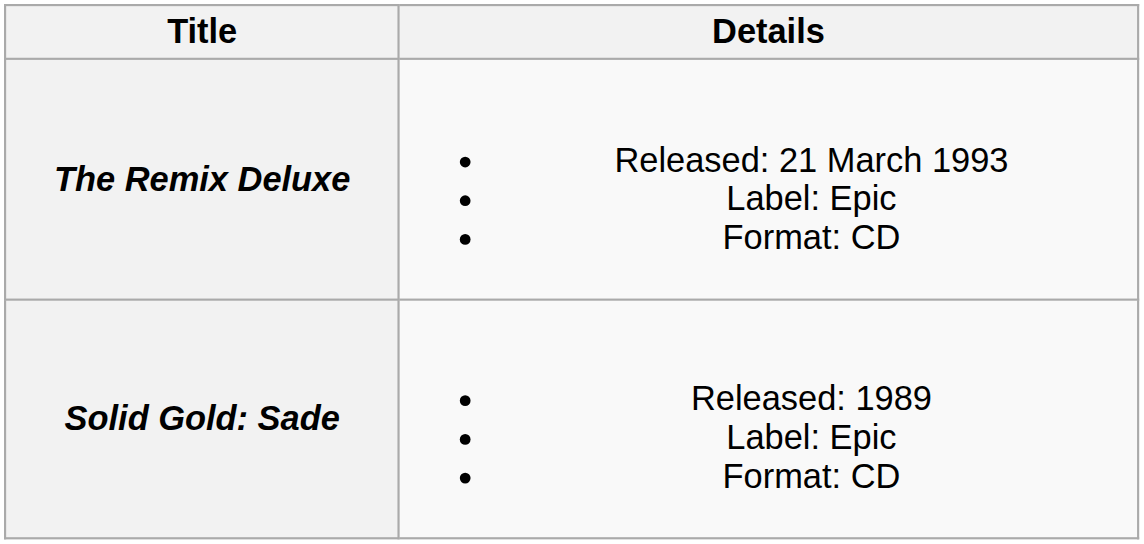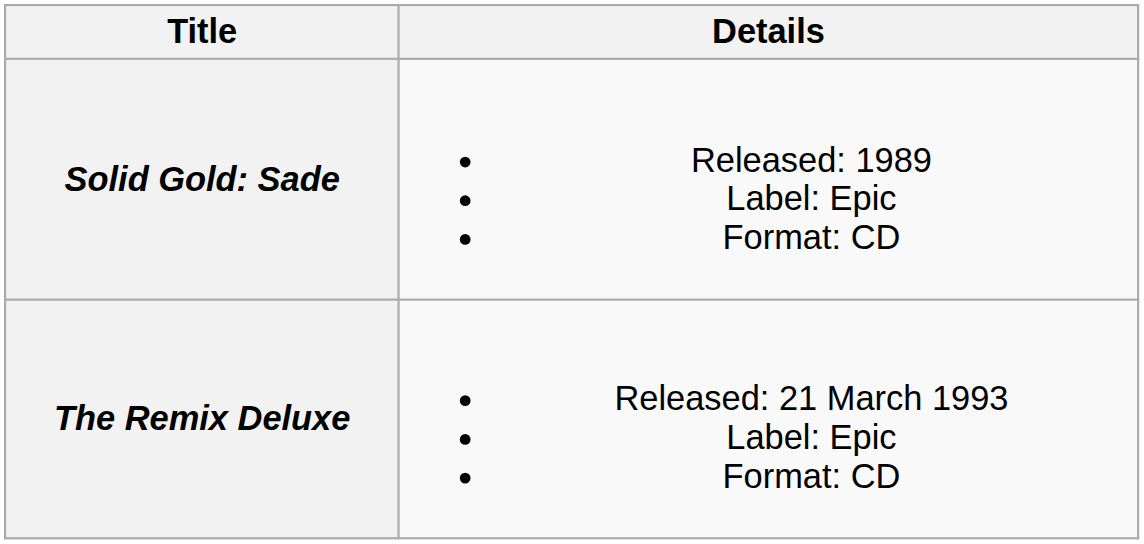 <table class="wikitable plainrowheaders" style="text-align:center">
 <tr>
 <th scope="col" style="width:11em;">Title</th>
 <th scope="col" style="width:21em;">Details</th>
 </tr>
 <tr>
+<th scope="row"><em>Solid Gold: Sade</em></th>
+<td><br><ul><li>Released: 1989</li><li>Label: Epic</li><li>Format: CD</li></ul></td>
+</tr>
+<tr>
 <th scope="row"><em>The Remix Deluxe</em></th>
 <td><br><ul><li>Released: 21 March 1993 </li><li>Label: Epic</li><li>Format: CD</li></ul></td>
 </tr>
-<tr>
-<th scope="row"><em>Solid Gold: Sade</em></th>
-<td><br><ul><li>Released: 1989</li><li>Label: Epic</li><li>Format: CD</li></ul></td>
-</tr>
 </table>
